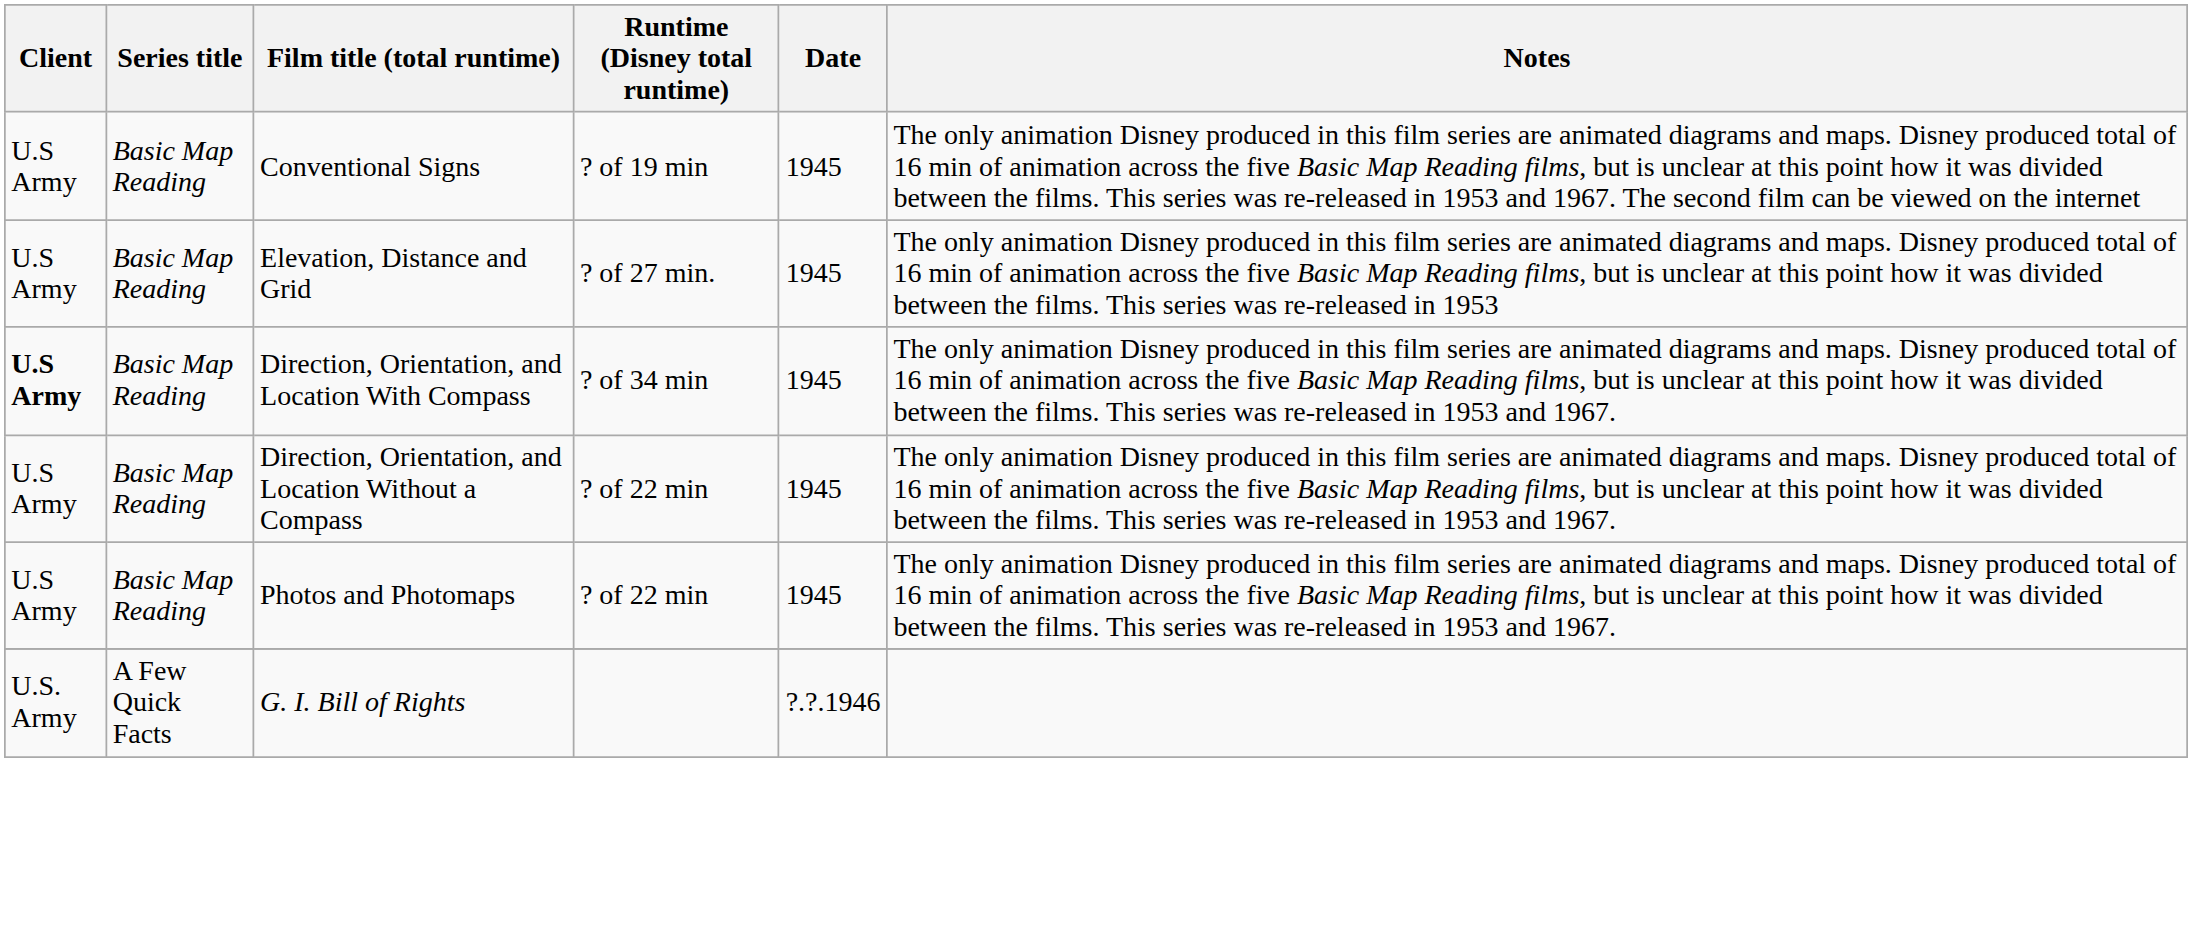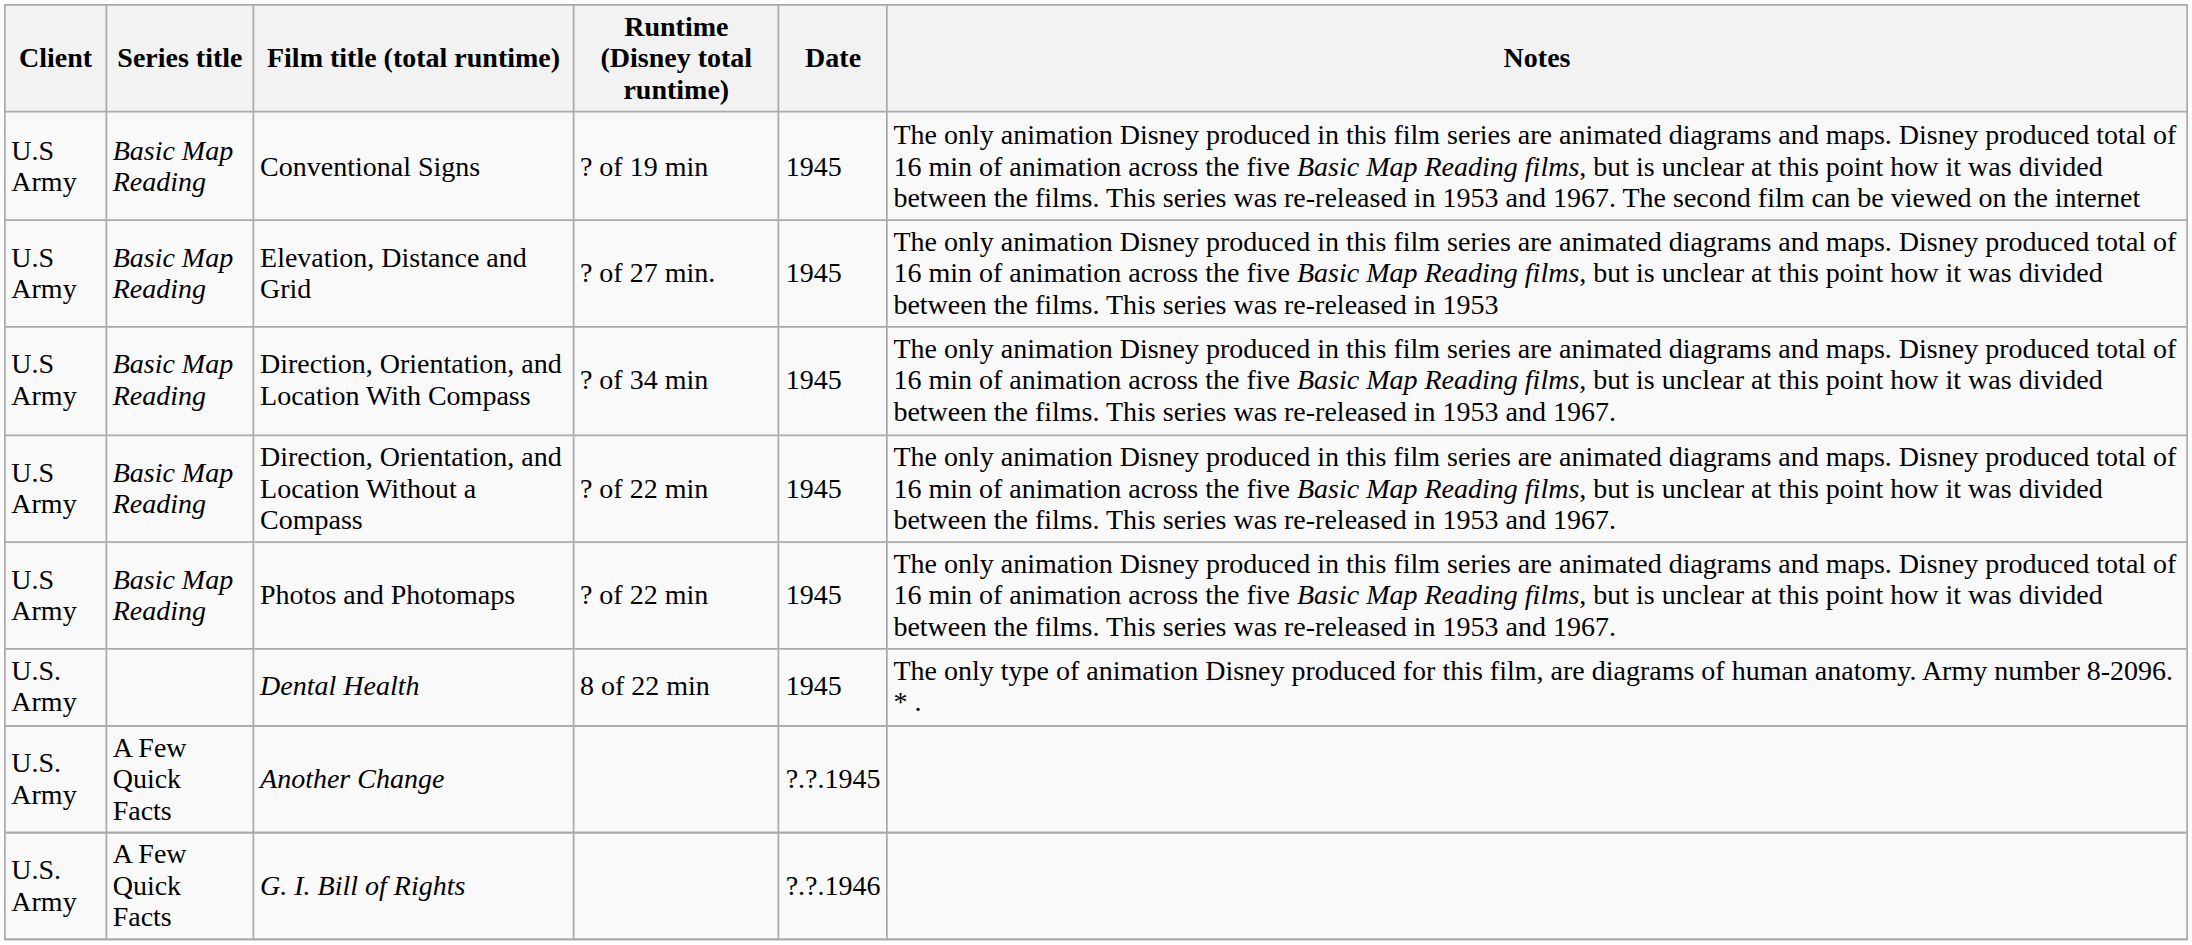 <table class="wikitable sortable">
 <tr>
 <th>Client</th>
 <th>Series title</th>
 <th>Film title (total runtime)</th>
 <th>Runtime (Disney total runtime)</th>
 <th>Date</th>
 <th>Notes</th>
 </tr>
 <tr>
 <td>U.S Army</td>
 <td><em>Basic Map Reading</em></td>
 <td>Conventional Signs</td>
 <td>? of 19 min</td>
 <td>1945</td>
 <td>The only animation Disney produced in this film series are animated diagrams and maps. Disney produced total of 16 min of animation across the five <em>Basic Map Reading films</em>, but is unclear at this point how it was divided between the films. This series was re-released in 1953 and 1967. The second film can be viewed on the internet </td>
 </tr>
 <tr>
 <td>U.S Army</td>
 <td><em>Basic Map Reading</em></td>
 <td>Elevation, Distance and Grid</td>
 <td>? of 27 min.</td>
 <td>1945</td>
 <td>The only animation Disney produced in this film series are animated diagrams and maps. Disney produced total of 16 min of animation across the five <em>Basic Map Reading films</em>, but is unclear at this point how it was divided between the films. This series was re-released in 1953 </td>
 </tr>
 <tr>
-<td><strong>U.S Army</strong></td>
+<td>U.S Army</td>
 <td><em>Basic Map Reading</em></td>
 <td>Direction, Orientation, and Location With Compass</td>
 <td>? of 34 min</td>
 <td>1945</td>
 <td>The only animation Disney produced in this film series are animated diagrams and maps. Disney produced total of 16 min of animation across the five <em>Basic Map Reading films</em>, but is unclear at this point how it was divided between the films. This series was re-released in 1953 and 1967.</td>
 </tr>
 <tr>
 <td>U.S Army</td>
 <td><em>Basic Map Reading</em></td>
 <td>Direction, Orientation, and Location Without a Compass</td>
 <td>? of 22 min</td>
 <td>1945</td>
 <td>The only animation Disney produced in this film series are animated diagrams and maps. Disney produced total of 16 min of animation across the five <em>Basic Map Reading films</em>, but is unclear at this point how it was divided between the films. This series was re-released in 1953 and 1967.</td>
 </tr>
 <tr>
 <td>U.S Army</td>
 <td><em>Basic Map Reading</em></td>
 <td>Photos and Photomaps</td>
 <td>? of 22 min</td>
 <td>1945</td>
 <td>The only animation Disney produced in this film series are animated diagrams and maps. Disney produced total of 16 min of animation across the five <em>Basic Map Reading films</em>, but is unclear at this point how it was divided between the films. This series was re-released in 1953 and 1967.</td>
 </tr>
 <tr>
+<td>U.S. Army</td>
+<td></td>
+<td><em>Dental Health</em></td>
+<td>8 of 22 min</td>
+<td>1945</td>
+<td>The only type of animation Disney produced for this film, are diagrams of human anatomy. Army number 8-2096. * .</td>
+</tr>
+<tr>
+</tr>
+<tr>
+<td>U.S. Army</td>
+<td>A Few Quick Facts</td>
+<td><em>Another Change</em></td>
+<td></td>
+<td>?.?.1945</td>
+<td></td>
 </tr>
 <tr>
 </tr>
 <tr>
 <td>U.S. Army</td>
 <td>A Few Quick Facts</td>
 <td><em>G. I. Bill of Rights</em></td>
 <td></td>
 <td>?.?.1946</td>
 <td></td>
 </tr>
 <tr>
 </tr>
 </table>
